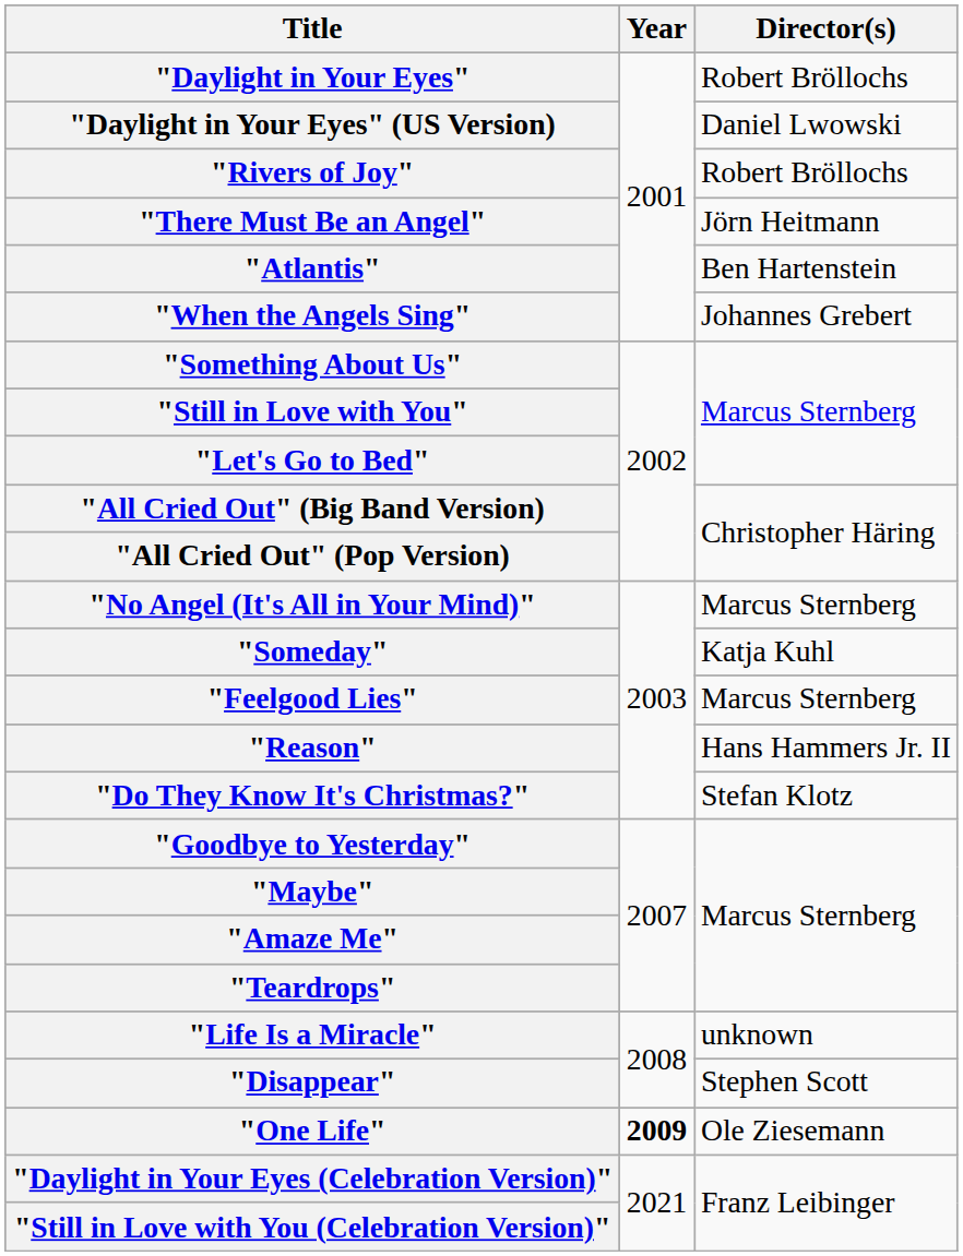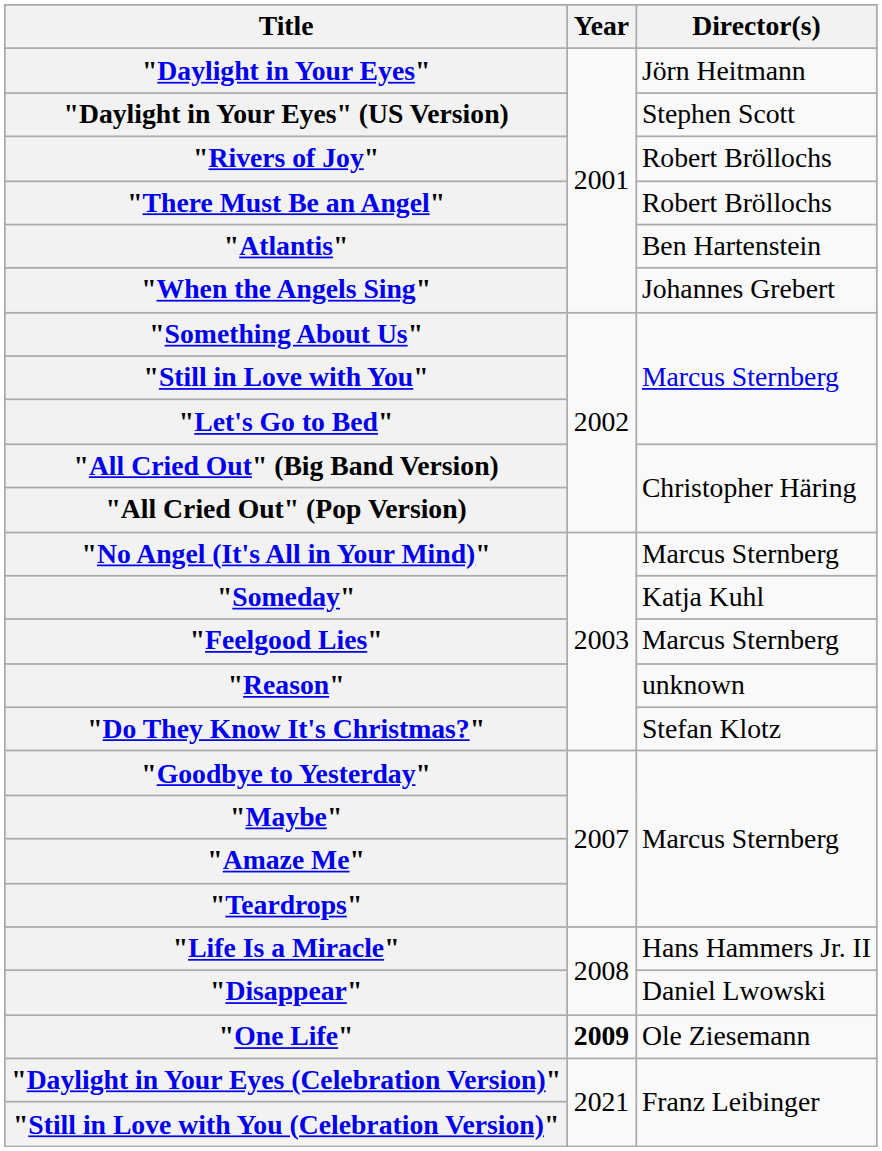 <table class="wikitable plainrowheaders sortable" border="1">
 <tr>
 <th scope="col">Title</th>
 <th scope="col">Year</th>
 <th scope="col">Director(s)</th>
 </tr>
 <tr>
 <th scope="row">"<a href='#'>Daylight in Your Eyes</a>"</th>
 <td rowspan="6" style="text-align:center;">2001</td>
-<td align="left">Robert Bröllochs</td>
+<td align="left">Jörn Heitmann</td>
 </tr>
 <tr>
 <th scope="row">"Daylight in Your Eyes" (US Version)</th>
-<td align="left">Daniel Lwowski</td>
+<td align="left">Stephen Scott</td>
 </tr>
 <tr>
 <th scope="row">"<a href='#'>Rivers of Joy</a>"</th>
 <td align="left">Robert Bröllochs</td>
 </tr>
 <tr>
 <th scope="row">"<a href='#'>There Must Be an Angel</a>"</th>
-<td align="left">Jörn Heitmann</td>
+<td align="left">Robert Bröllochs</td>
 </tr>
 <tr>
 <th scope="row">"<a href='#'>Atlantis</a>"</th>
 <td align="left">Ben Hartenstein</td>
 </tr>
 <tr>
 <th scope="row">"<a href='#'>When the Angels Sing</a>"</th>
 <td align="left">Johannes Grebert</td>
 </tr>
 <tr>
 <th scope="row">"<a href='#'>Something About Us</a>"</th>
 <td rowspan="5" style="text-align:center;">2002</td>
 <td align="left" rowspan="3"><a href='#'>Marcus Sternberg</a></td>
 </tr>
 <tr>
 <th scope="row">"<a href='#'>Still in Love with You</a>"</th>
 </tr>
 <tr>
 <th scope="row">"<a href='#'>Let's Go to Bed</a>"</th>
 </tr>
 <tr>
 <th scope="row">"<a href='#'>All Cried Out</a>" (Big Band Version)</th>
 <td align="left" rowspan="2">Christopher Häring</td>
 </tr>
 <tr>
 <th scope="row">"All Cried Out" (Pop Version)</th>
 </tr>
 <tr>
 <th scope="row">"<a href='#'>No Angel (It's All in Your Mind)</a>"</th>
 <td align="center" rowspan="5">2003</td>
 <td align="left">Marcus Sternberg</td>
 </tr>
 <tr>
 <th scope="row">"<a href='#'>Someday</a>"</th>
 <td align="left">Katja Kuhl</td>
 </tr>
 <tr>
 <th scope="row">"<a href='#'>Feelgood Lies</a>"</th>
 <td align="left">Marcus Sternberg</td>
 </tr>
 <tr>
 <th scope="row">"<a href='#'>Reason</a>"</th>
-<td align="left">Hans Hammers Jr. II</td>
+<td align="left">unknown</td>
 </tr>
 <tr>
 <th scope="row">"<a href='#'>Do They Know It's Christmas?</a>"</th>
 <td align="left">Stefan Klotz</td>
 </tr>
 <tr>
 <th scope="row">"<a href='#'>Goodbye to Yesterday</a>"</th>
 <td align="center" rowspan="4">2007</td>
 <td align="left" rowspan="4">Marcus Sternberg</td>
 </tr>
 <tr>
 <th scope="row">"<a href='#'>Maybe</a>"</th>
 </tr>
 <tr>
 <th scope="row">"<a href='#'>Amaze Me</a>"</th>
 </tr>
 <tr>
 <th scope="row">"<a href='#'>Teardrops</a>"</th>
 </tr>
 <tr>
 <th scope="row">"<a href='#'>Life Is a Miracle</a>"</th>
 <td align="center" rowspan="2">2008</td>
-<td align="left">unknown</td>
+<td align="left">Hans Hammers Jr. II</td>
 </tr>
 <tr>
 <th scope="row">"<a href='#'>Disappear</a>"</th>
-<td align="left">Stephen Scott</td>
+<td align="left">Daniel Lwowski</td>
 </tr>
 <tr>
 <th scope="row">"<a href='#'>One Life</a>"</th>
 <td align="center" rowspan="1"><strong>2009</strong></td>
 <td align="left">Ole Ziesemann</td>
 </tr>
 <tr>
 <th scope="row">"<a href='#'>Daylight in Your Eyes (Celebration Version)</a>"</th>
 <td align="center" rowspan="2">2021</td>
 <td align="left" rowspan="2">Franz Leibinger</td>
 </tr>
 <tr>
 <th scope="row">"<a href='#'>Still in Love with You (Celebration Version)</a>"</th>
 </tr>
 <tr>
 </tr>
 </table>
